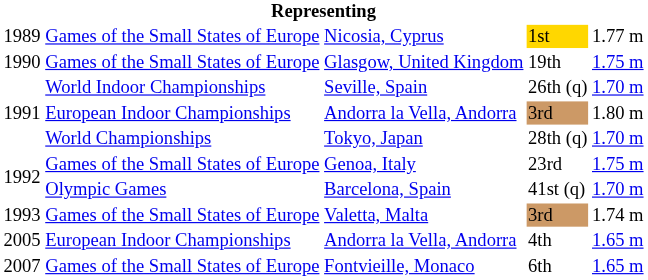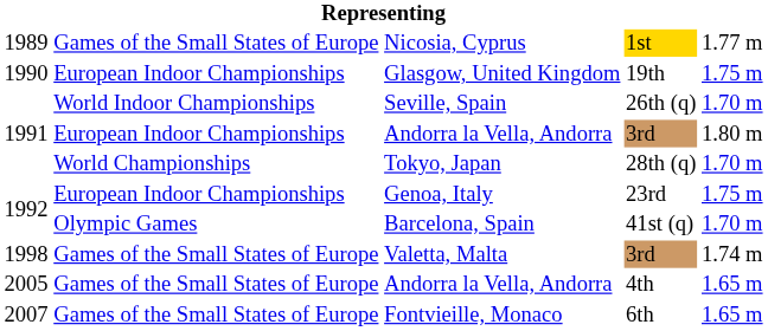 <table>
 <tr>
 <th colspan="5">Representing </th>
 </tr>
 <tr>
 <td>1989</td>
 <td><a href='#'>Games of the Small States of Europe</a></td>
 <td><a href='#'>Nicosia, Cyprus</a></td>
 <td bgcolor=gold>1st</td>
 <td>1.77 m</td>
 </tr>
 <tr>
 <td>1990</td>
-<td><a href='#'>Games of the Small States of Europe</a></td>
+<td><a href='#'>European Indoor Championships</a></td>
 <td><a href='#'>Glasgow, United Kingdom</a></td>
 <td>19th</td>
 <td><a href='#'>1.75 m</a></td>
 </tr>
 <tr>
 <td rowspan=3>1991</td>
 <td><a href='#'>World Indoor Championships</a></td>
 <td><a href='#'>Seville, Spain</a></td>
 <td>26th (q)</td>
 <td><a href='#'>1.70 m</a></td>
 </tr>
 <tr>
 <td><a href='#'>European Indoor Championships</a></td>
 <td><a href='#'>Andorra la Vella, Andorra</a></td>
 <td bgcolor=cc9966>3rd</td>
 <td>1.80 m</td>
 </tr>
 <tr>
 <td><a href='#'>World Championships</a></td>
 <td><a href='#'>Tokyo, Japan</a></td>
 <td>28th (q)</td>
 <td><a href='#'>1.70 m</a></td>
 </tr>
 <tr>
 <td rowspan=2>1992</td>
-<td><a href='#'>Games of the Small States of Europe</a></td>
+<td><a href='#'>European Indoor Championships</a></td>
 <td><a href='#'>Genoa, Italy</a></td>
 <td>23rd</td>
 <td><a href='#'>1.75 m</a></td>
 </tr>
 <tr>
 <td><a href='#'>Olympic Games</a></td>
 <td><a href='#'>Barcelona, Spain</a></td>
 <td>41st (q)</td>
 <td><a href='#'>1.70 m</a></td>
 </tr>
 <tr>
-<td>1993</td>
+<td>1998</td>
 <td><a href='#'>Games of the Small States of Europe</a></td>
 <td><a href='#'>Valetta, Malta</a></td>
 <td bgcolor=cc9966>3rd</td>
 <td>1.74 m</td>
 </tr>
 <tr>
 <td>2005</td>
-<td><a href='#'>European Indoor Championships</a></td>
+<td><a href='#'>Games of the Small States of Europe</a></td>
 <td><a href='#'>Andorra la Vella, Andorra</a></td>
 <td>4th</td>
 <td><a href='#'>1.65 m</a></td>
 </tr>
 <tr>
 <td>2007</td>
 <td><a href='#'>Games of the Small States of Europe</a></td>
 <td><a href='#'>Fontvieille, Monaco</a></td>
 <td>6th</td>
 <td><a href='#'>1.65 m</a></td>
 </tr>
 </table>
